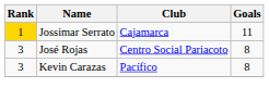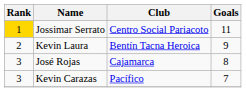 <table class="wikitable" border="1">
 <tr>
 <th>Rank</th>
 <th>Name</th>
 <th>Club</th>
 <th>Goals</th>
 </tr>
 <tr>
 <td align=center style="background: gold;">1</td>
 <td> Jossimar Serrato</td>
-<td><a href='#'>Cajamarca</a></td>
+<td><a href='#'>Centro Social Pariacoto</a></td>
 <td align=center>11</td>
+</tr>
+<tr>
+<td align=center>2</td>
+<td> Kevin Laura</td>
+<td><a href='#'>Bentín Tacna Heroica</a></td>
+<td align=center>9</td>
 </tr>
 <tr>
 <td align=center>3</td>
 <td> José Rojas</td>
-<td><a href='#'>Centro Social Pariacoto</a></td>
+<td><a href='#'>Cajamarca</a></td>
 <td align=center>8</td>
 </tr>
 <tr>
 <td align=center>3</td>
 <td> Kevin Carazas</td>
 <td><a href='#'>Pacífico</a></td>
-<td align=center>8</td>
+<td align=center>7</td>
 </tr>
 <tr>
 </tr>
 </table>
